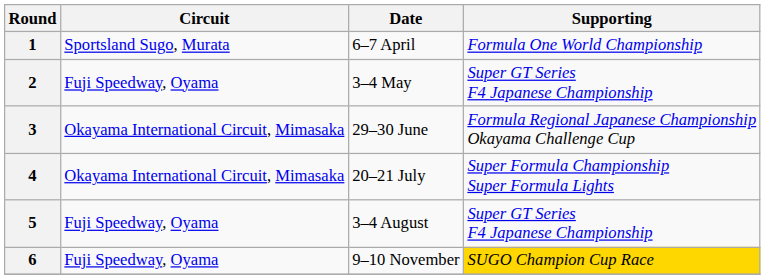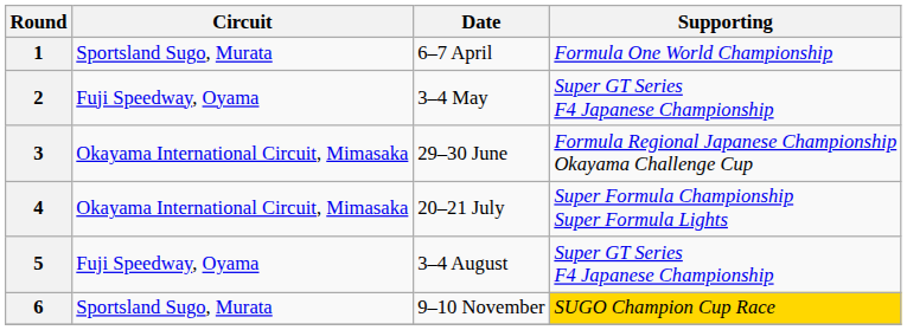 <table class="wikitable" style="font-size: 85%;">
 <tr>
 <th>Round</th>
 <th>Circuit</th>
 <th>Date</th>
 <th>Supporting</th>
 </tr>
 <tr>
 <th>1</th>
 <td> <a href='#'>Sportsland Sugo</a>, <a href='#'>Murata</a></td>
 <td>6–7 April</td>
 <td><em><a href='#'>Formula One World Championship</a></em></td>
 </tr>
 <tr>
 <th>2</th>
 <td> <a href='#'>Fuji Speedway</a>, <a href='#'>Oyama</a></td>
 <td>3–4 May</td>
 <td><em><a href='#'>Super GT Series</a><br><a href='#'>F4 Japanese Championship</a></em></td>
 </tr>
 <tr>
 <th>3</th>
 <td> <a href='#'>Okayama International Circuit</a>, <a href='#'>Mimasaka</a></td>
 <td>29–30 June</td>
 <td><em><a href='#'>Formula Regional Japanese Championship</a><br>Okayama Challenge Cup</em></td>
 </tr>
 <tr>
 <th>4</th>
 <td> <a href='#'>Okayama International Circuit</a>, <a href='#'>Mimasaka</a></td>
 <td>20–21 July</td>
 <td><em><a href='#'>Super Formula Championship</a><br><a href='#'>Super Formula Lights</a></em></td>
 </tr>
 <tr>
 <th>5</th>
 <td> <a href='#'>Fuji Speedway</a>, <a href='#'>Oyama</a></td>
 <td>3–4 August</td>
 <td><em><a href='#'>Super GT Series</a><br><a href='#'>F4 Japanese Championship</a></em></td>
 </tr>
 <tr>
 <th>6</th>
-<td> <a href='#'>Fuji Speedway</a>, <a href='#'>Oyama</a></td>
+<td> <a href='#'>Sportsland Sugo</a>, <a href='#'>Murata</a></td>
 <td>9–10 November</td>
 <td style="background: gold;"><em>SUGO Champion Cup Race</em></td>
 </tr>
 <tr>
 </tr>
 </table>
